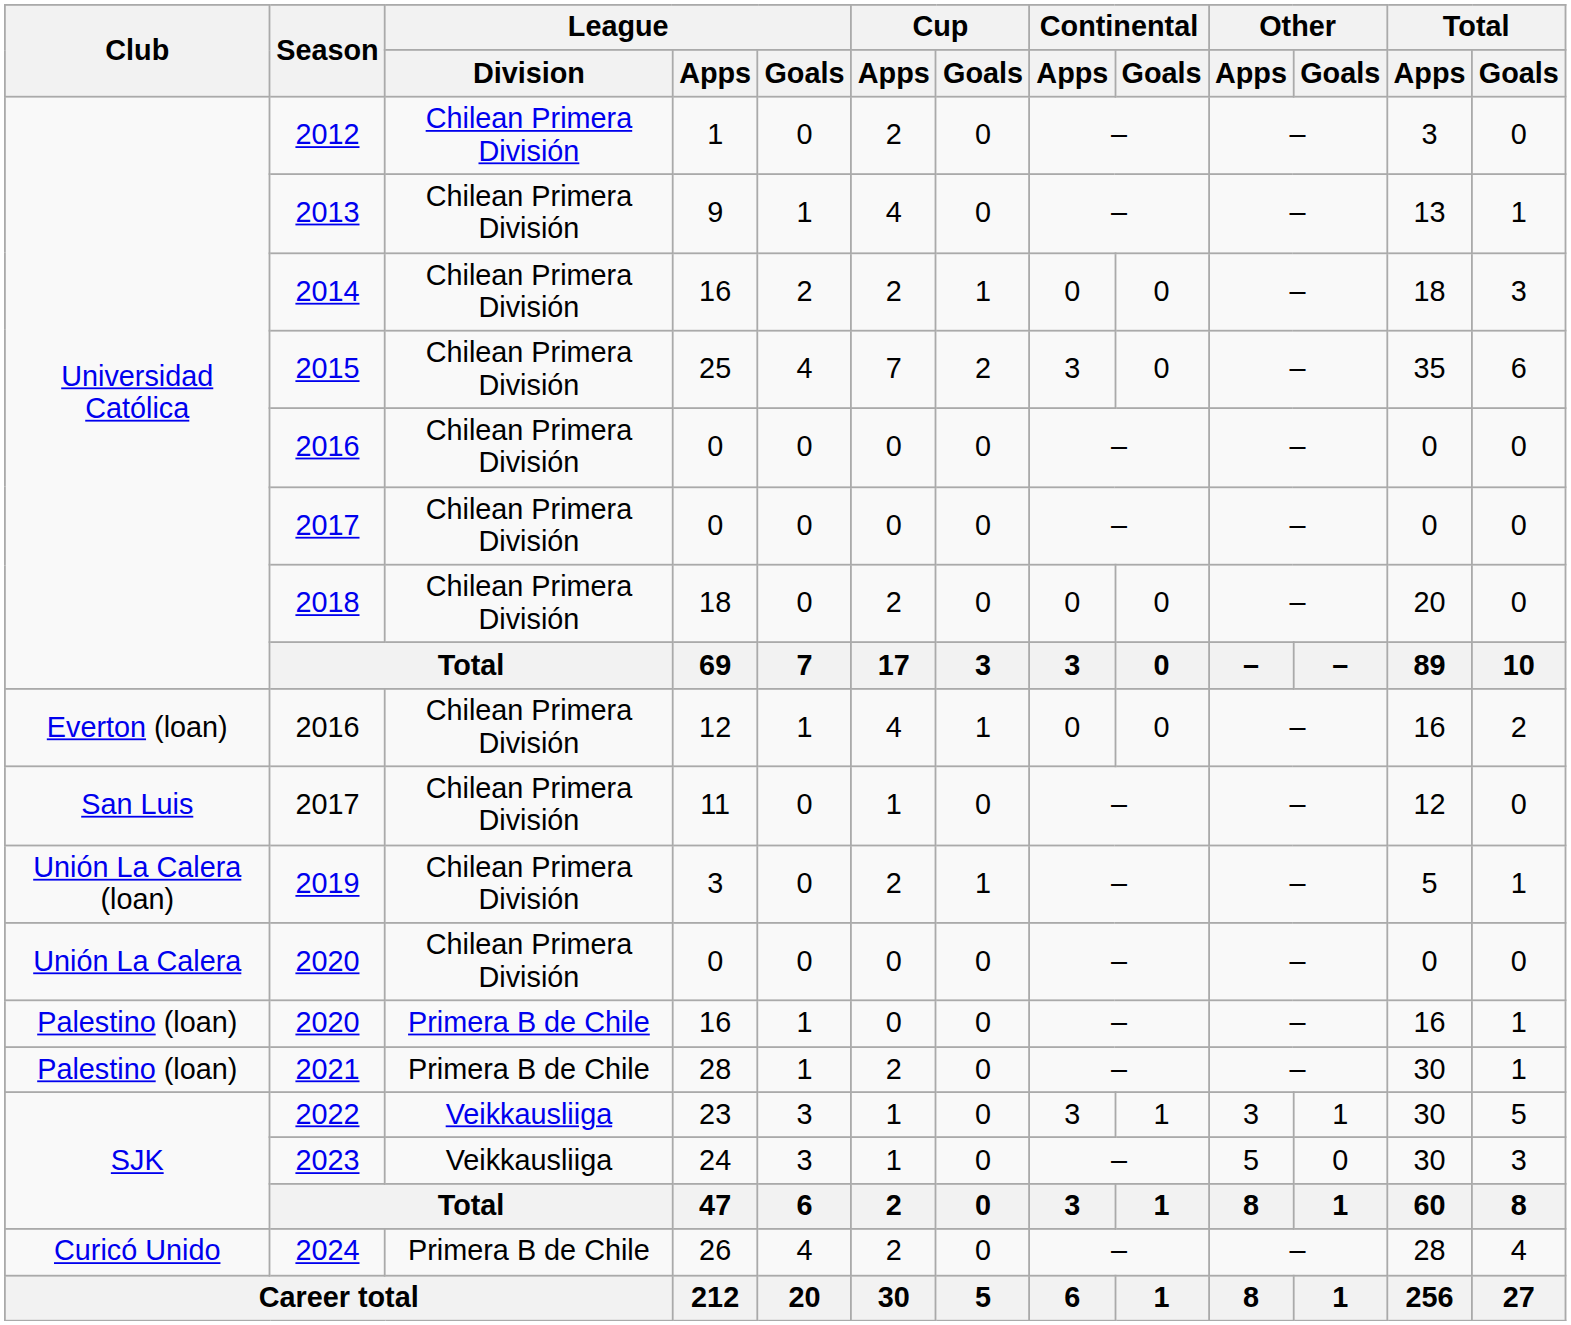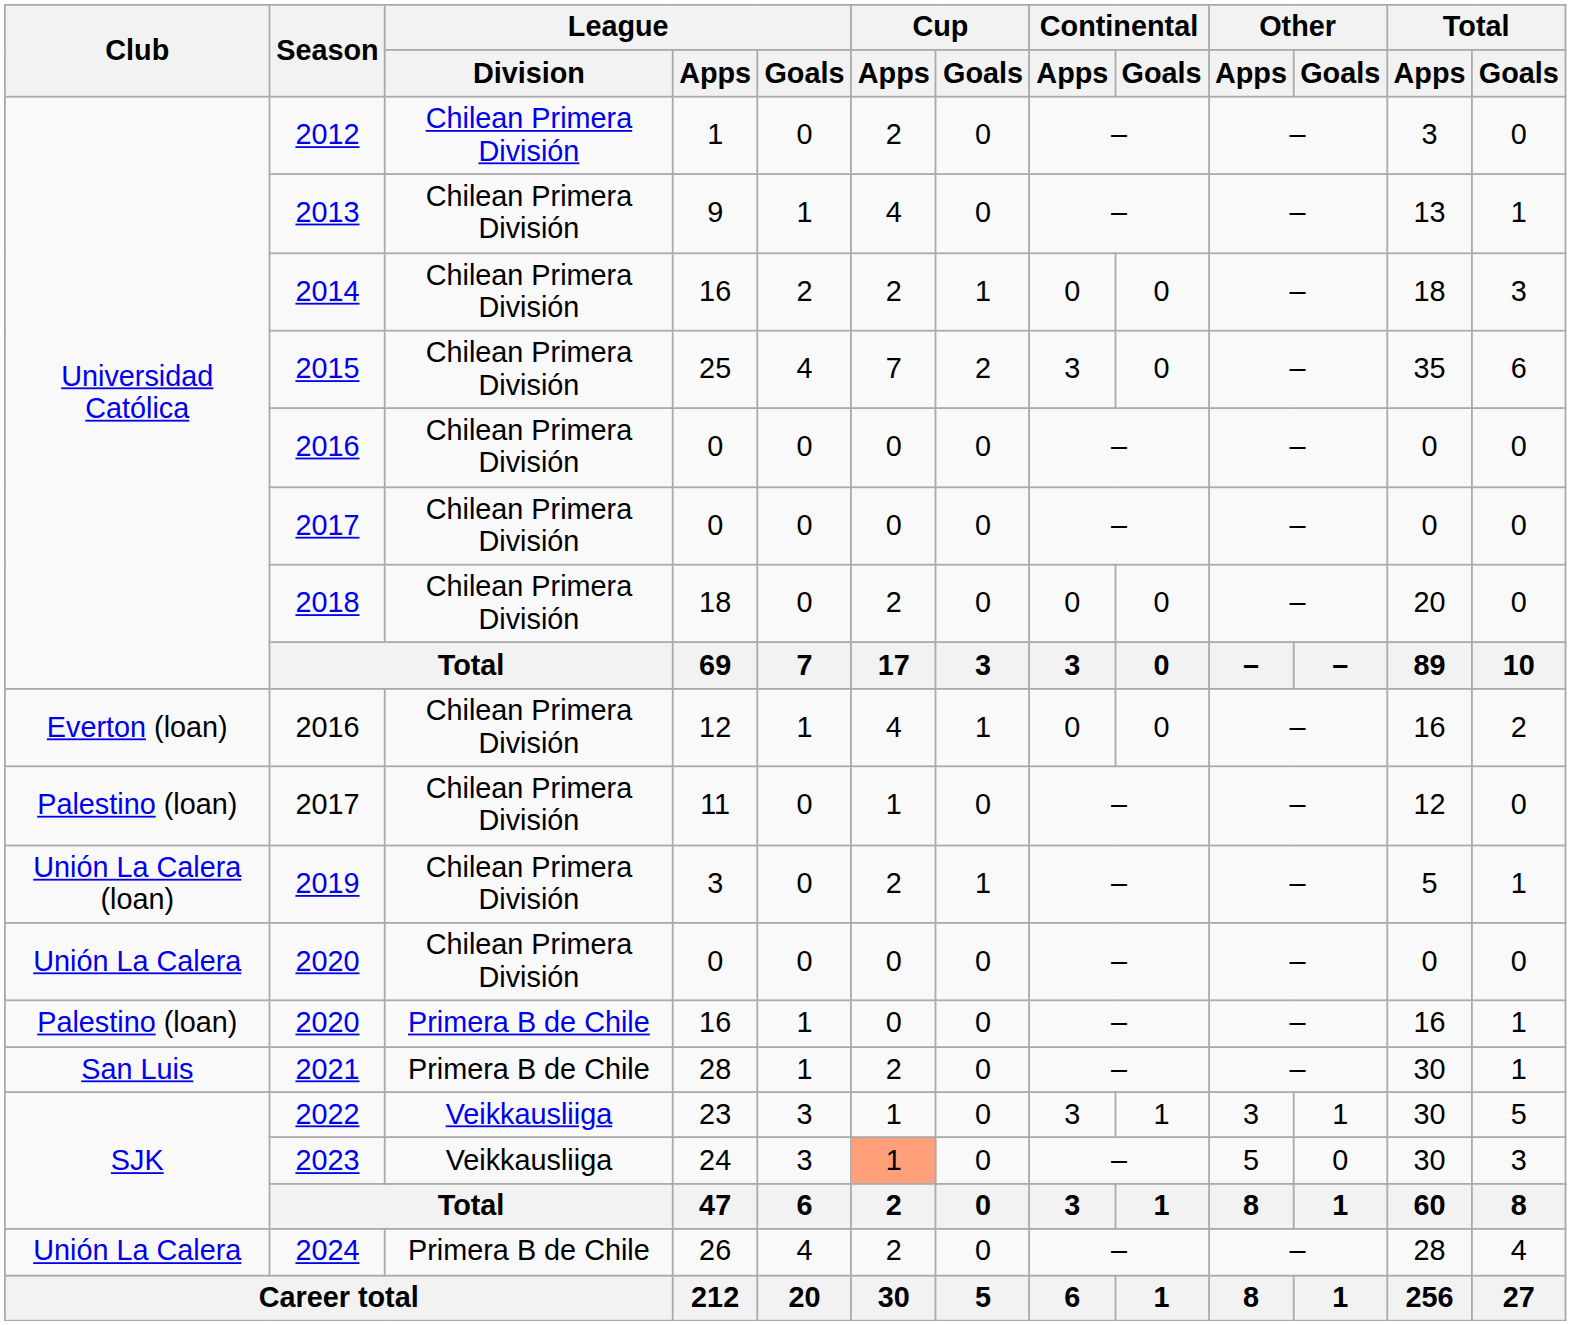 <table class="wikitable" style="text-align:center">
 <tr>
 <th rowspan="2">Club</th>
 <th rowspan="2">Season</th>
 <th colspan="3">League</th>
 <th colspan="2">Cup</th>
 <th colspan="2">Continental</th>
 <th colspan="2">Other</th>
 <th colspan="2">Total</th>
 </tr>
 <tr>
 <th>Division</th>
 <th>Apps</th>
 <th>Goals</th>
 <th>Apps</th>
 <th>Goals</th>
 <th>Apps</th>
 <th>Goals</th>
 <th>Apps</th>
 <th>Goals</th>
 <th>Apps</th>
 <th>Goals</th>
 </tr>
 <tr>
 <td rowspan="8"><a href='#'>Universidad Católica</a></td>
 <td><a href='#'>2012</a></td>
 <td><a href='#'>Chilean Primera División</a></td>
 <td>1</td>
 <td>0</td>
 <td>2</td>
 <td>0</td>
 <td colspan="2">–</td>
 <td colspan="2">–</td>
 <td>3</td>
 <td>0</td>
 </tr>
 <tr>
 <td><a href='#'>2013</a></td>
 <td>Chilean Primera División</td>
 <td>9</td>
 <td>1</td>
 <td>4</td>
 <td>0</td>
 <td colspan="2">–</td>
 <td colspan="2">–</td>
 <td>13</td>
 <td>1</td>
 </tr>
 <tr>
 <td><a href='#'>2014</a></td>
 <td>Chilean Primera División</td>
 <td>16</td>
 <td>2</td>
 <td>2</td>
 <td>1</td>
 <td>0</td>
 <td>0</td>
 <td colspan="2">–</td>
 <td>18</td>
 <td>3</td>
 </tr>
 <tr>
 <td><a href='#'>2015</a></td>
 <td>Chilean Primera División</td>
 <td>25</td>
 <td>4</td>
 <td>7</td>
 <td>2</td>
 <td>3</td>
 <td>0</td>
 <td colspan="2">–</td>
 <td>35</td>
 <td>6</td>
 </tr>
 <tr>
 <td><a href='#'>2016</a></td>
 <td>Chilean Primera División</td>
 <td>0</td>
 <td>0</td>
 <td>0</td>
 <td>0</td>
 <td colspan="2">–</td>
 <td colspan="2">–</td>
 <td>0</td>
 <td>0</td>
 </tr>
 <tr>
 <td><a href='#'>2017</a></td>
 <td>Chilean Primera División</td>
 <td>0</td>
 <td>0</td>
 <td>0</td>
 <td>0</td>
 <td colspan="2">–</td>
 <td colspan="2">–</td>
 <td>0</td>
 <td>0</td>
 </tr>
 <tr>
 <td><a href='#'>2018</a></td>
 <td>Chilean Primera División</td>
 <td>18</td>
 <td>0</td>
 <td>2</td>
 <td>0</td>
 <td>0</td>
 <td>0</td>
 <td colspan="2">–</td>
 <td>20</td>
 <td>0</td>
 </tr>
 <tr>
 <th colspan="2">Total</th>
 <th>69</th>
 <th>7</th>
 <th>17</th>
 <th>3</th>
 <th>3</th>
 <th>0</th>
 <th>–</th>
 <th>–</th>
 <th>89</th>
 <th>10</th>
 </tr>
 <tr>
 <td><a href='#'>Everton</a>   (loan)</td>
 <td>2016</td>
 <td>Chilean Primera División</td>
 <td>12</td>
 <td>1</td>
 <td>4</td>
 <td>1</td>
 <td>0</td>
 <td>0</td>
 <td colspan="2">–</td>
 <td>16</td>
 <td>2</td>
 </tr>
 <tr>
-<td><a href='#'>San Luis</a></td>
+<td><a href='#'>Palestino</a>   (loan)</td>
 <td>2017</td>
 <td>Chilean Primera División</td>
 <td>11</td>
 <td>0</td>
 <td>1</td>
 <td>0</td>
 <td colspan="2">–</td>
 <td colspan="2">–</td>
 <td>12</td>
 <td>0</td>
 </tr>
 <tr>
 <td><a href='#'>Unión La Calera</a>   (loan)</td>
 <td><a href='#'>2019</a></td>
 <td>Chilean Primera División</td>
 <td>3</td>
 <td>0</td>
 <td>2</td>
 <td>1</td>
 <td colspan="2">–</td>
 <td colspan="2">–</td>
 <td>5</td>
 <td>1</td>
 </tr>
 <tr>
 <td><a href='#'>Unión La Calera</a></td>
 <td><a href='#'>2020</a></td>
 <td>Chilean Primera División</td>
 <td>0</td>
 <td>0</td>
 <td>0</td>
 <td>0</td>
 <td colspan="2">–</td>
 <td colspan="2">–</td>
 <td>0</td>
 <td>0</td>
 </tr>
 <tr>
 <td><a href='#'>Palestino</a>   (loan)</td>
 <td><a href='#'>2020</a></td>
 <td><a href='#'>Primera B de Chile</a></td>
 <td>16</td>
 <td>1</td>
 <td>0</td>
 <td>0</td>
 <td colspan="2">–</td>
 <td colspan="2">–</td>
 <td>16</td>
 <td>1</td>
 </tr>
 <tr>
-<td><a href='#'>Palestino</a>   (loan)</td>
+<td><a href='#'>San Luis</a></td>
 <td><a href='#'>2021</a></td>
 <td>Primera B de Chile</td>
 <td>28</td>
 <td>1</td>
 <td>2</td>
 <td>0</td>
 <td colspan="2">–</td>
 <td colspan="2">–</td>
 <td>30</td>
 <td>1</td>
 </tr>
 <tr>
 <td rowspan="3"><a href='#'>SJK</a></td>
 <td><a href='#'>2022</a></td>
 <td><a href='#'>Veikkausliiga</a></td>
 <td>23</td>
 <td>3</td>
 <td>1</td>
 <td>0</td>
 <td>3</td>
 <td>1</td>
 <td>3</td>
 <td>1</td>
 <td>30</td>
 <td>5</td>
 </tr>
 <tr>
 <td><a href='#'>2023</a></td>
 <td>Veikkausliiga</td>
 <td>24</td>
 <td>3</td>
-<td>1</td>
+<td style="background: lightsalmon;">1</td>
 <td>0</td>
 <td colspan="2">–</td>
 <td>5</td>
 <td>0</td>
 <td>30</td>
 <td>3</td>
 </tr>
 <tr>
 <th colspan="2">Total</th>
 <th>47</th>
 <th>6</th>
 <th>2</th>
 <th>0</th>
 <th>3</th>
 <th>1</th>
 <th>8</th>
 <th>1</th>
 <th>60</th>
 <th>8</th>
 </tr>
 <tr>
-<td><a href='#'>Curicó Unido</a></td>
+<td><a href='#'>Unión La Calera</a></td>
 <td><a href='#'>2024</a></td>
 <td>Primera B de Chile</td>
 <td>26</td>
 <td>4</td>
 <td>2</td>
 <td>0</td>
 <td colspan="2">–</td>
 <td colspan="2">–</td>
 <td>28</td>
 <td>4</td>
 </tr>
 <tr>
 <th colspan="3">Career total</th>
 <th>212</th>
 <th>20</th>
 <th>30</th>
 <th>5</th>
 <th>6</th>
 <th>1</th>
 <th>8</th>
 <th>1</th>
 <th>256</th>
 <th>27</th>
 </tr>
 </table>
